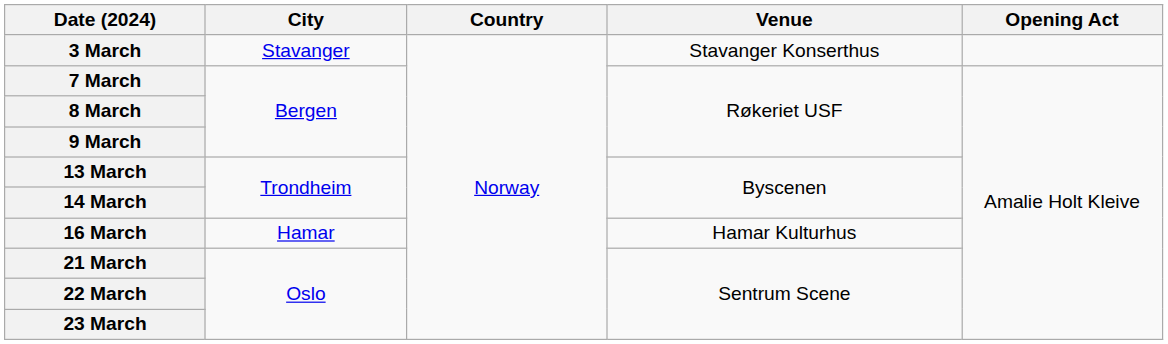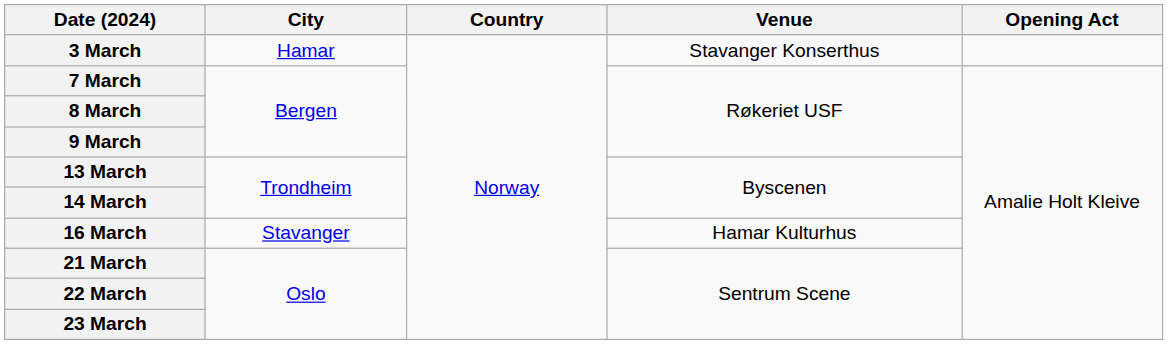 <table class="wikitable plainrowheaders" style="text-align:center;">
 <tr>
 <th scope="col" style="width:10em;">Date (2024)</th>
 <th scope="col" style="width:10em;">City</th>
 <th scope="col" style="width:10em;">Country</th>
 <th scope="col" style="width:18em;">Venue</th>
 <th scope="col" style="width:10em;">Opening Act</th>
 </tr>
 <tr>
 <th scope="row" style="text-align:center;">3 March</th>
-<td><a href='#'>Stavanger</a></td>
+<td><a href='#'>Hamar</a></td>
 <td rowspan="10"><a href='#'>Norway</a></td>
 <td>Stavanger Konserthus</td>
 <td></td>
 </tr>
 <tr>
 <th scope="row" style="text-align:center;">7 March</th>
 <td rowspan="3"><a href='#'>Bergen</a></td>
 <td rowspan="3">Røkeriet USF</td>
 <td rowspan="9">Amalie Holt Kleive</td>
 </tr>
 <tr>
 <th scope="row" style="text-align:center;">8 March</th>
 </tr>
 <tr>
 <th scope="row" style="text-align:center;">9 March</th>
 </tr>
 <tr>
 <th scope="row" style="text-align:center;">13 March</th>
 <td rowspan="2"><a href='#'>Trondheim</a></td>
 <td rowspan="2">Byscenen</td>
 </tr>
 <tr>
 <th scope="row" style="text-align:center;">14 March</th>
 </tr>
 <tr>
 <th scope="row" style="text-align:center;">16 March</th>
-<td><a href='#'>Hamar</a></td>
+<td><a href='#'>Stavanger</a></td>
 <td>Hamar Kulturhus</td>
 </tr>
 <tr>
 <th scope="row" style="text-align:center;">21 March</th>
 <td rowspan="3"><a href='#'>Oslo</a></td>
 <td rowspan="3">Sentrum Scene</td>
 </tr>
 <tr>
 <th scope="row" style="text-align:center;">22 March</th>
 </tr>
 <tr>
 <th scope="row" style="text-align:center;">23 March</th>
 </tr>
 </table>
